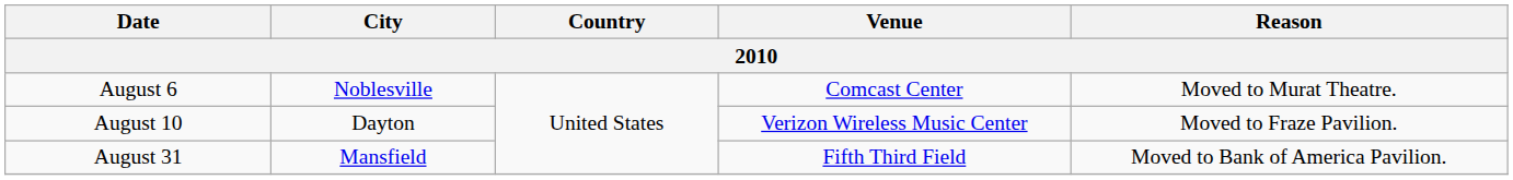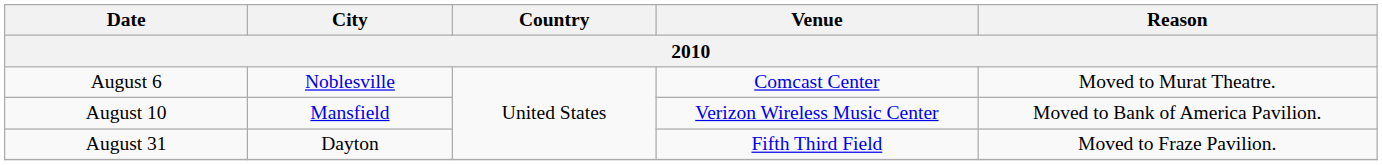 <table class="wikitable" style="text-align:center;">
 <tr>
 <th scope="col" style="width:12em;">Date</th>
 <th scope="col" style="width:10em;">City</th>
 <th scope="col" style="width:10em;">Country</th>
 <th scope="col" style="width:16em;">Venue</th>
 <th scope="col" style="width:20em;">Reason</th>
 </tr>
 <tr>
 <th colspan="5"><strong>2010</strong></th>
 </tr>
 <tr>
 <td>August 6</td>
 <td><a href='#'>Noblesville</a></td>
 <td rowspan="3">United States</td>
 <td><a href='#'>Comcast Center</a></td>
 <td>Moved to Murat Theatre.</td>
 </tr>
 <tr>
 <td>August 10</td>
-<td>Dayton</td>
+<td><a href='#'>Mansfield</a></td>
 <td><a href='#'>Verizon Wireless Music Center</a></td>
-<td>Moved to Fraze Pavilion.</td>
+<td>Moved to Bank of America Pavilion.</td>
 </tr>
 <tr>
 <td>August 31</td>
-<td><a href='#'>Mansfield</a></td>
+<td>Dayton</td>
 <td><a href='#'>Fifth Third Field</a></td>
-<td>Moved to Bank of America Pavilion.</td>
+<td>Moved to Fraze Pavilion.</td>
 </tr>
 <tr>
 </tr>
 </table>
